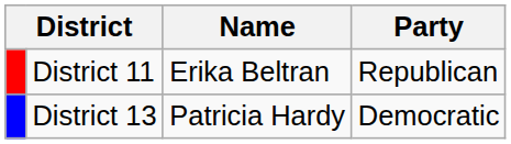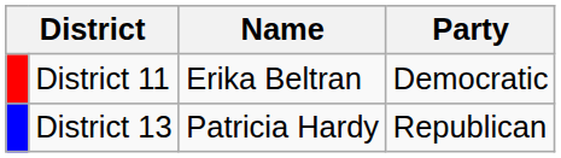 <table class="wikitable">
 <tr>
 <th colspan="2">District</th>
 <th>Name</th>
 <th>Party</th>
 </tr>
 <tr>
 <td bgcolor=red> </td>
 <td>District 11</td>
 <td>Erika Beltran</td>
-<td>Republican</td>
+<td>Democratic</td>
 </tr>
 <tr>
 <td bgcolor=blue> </td>
 <td>District 13</td>
 <td>Patricia Hardy</td>
-<td>Democratic</td>
+<td>Republican</td>
 </tr>
 </table>
